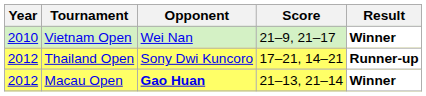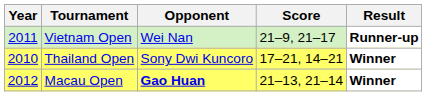 <table class="sortable wikitable" style="font-size: 90%;">
 <tr>
 <th>Year</th>
 <th>Tournament</th>
 <th>Opponent</th>
 <th>Score</th>
 <th>Result</th>
 </tr>
 <tr style="background:#D4F1C5">
-<td align="center"><a href='#'>2010</a></td>
+<td align="center"><a href='#'>2011</a></td>
 <td align="left"><a href='#'>Vietnam Open</a></td>
 <td align="left"> <a href='#'>Wei Nan</a></td>
 <td align="left">21–9, 21–17</td>
-<td style="text-align:left; background:white"> <strong>Winner</strong></td>
+<td style="text-align:left; background:white"> <strong>Runner-up</strong></td>
 </tr>
 <tr style="background:#FFFF67">
-<td align="center"><a href='#'>2012</a></td>
+<td align="center"><a href='#'>2010</a></td>
 <td align="left"><a href='#'>Thailand Open</a></td>
 <td align="left"> <a href='#'>Sony Dwi Kuncoro</a></td>
 <td align="left">17–21, 14–21</td>
-<td style="text-align:left; background:white"> <strong>Runner-up</strong></td>
+<td style="text-align:left; background:white"> <strong>Winner</strong></td>
 </tr>
 <tr style="background:#FFFF67">
 <td align="center"><a href='#'>2012</a></td>
 <td align="left"><a href='#'>Macau Open</a></td>
 <td align="left"><strong> <a href='#'>Gao Huan</a></strong></td>
 <td align="left">21–13, 21–14</td>
 <td style="text-align:left; background:white"> <strong>Winner</strong></td>
 </tr>
 </table>
